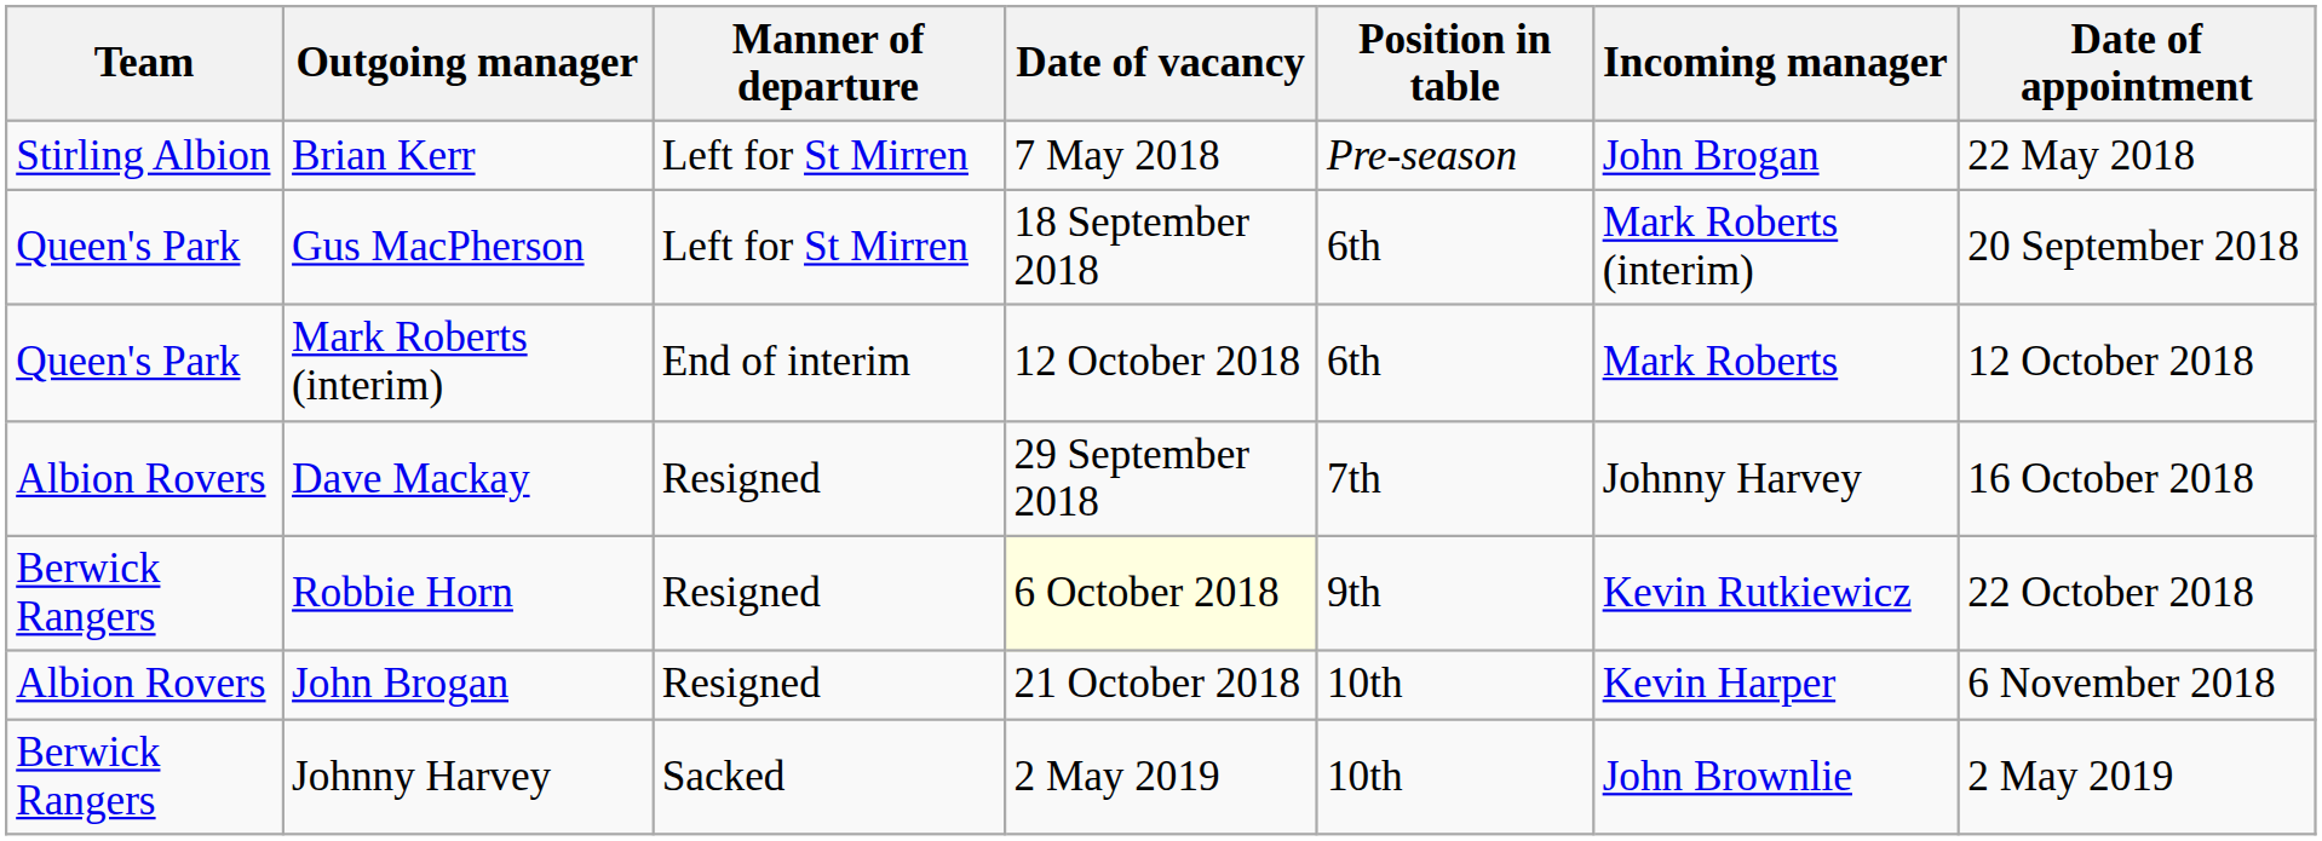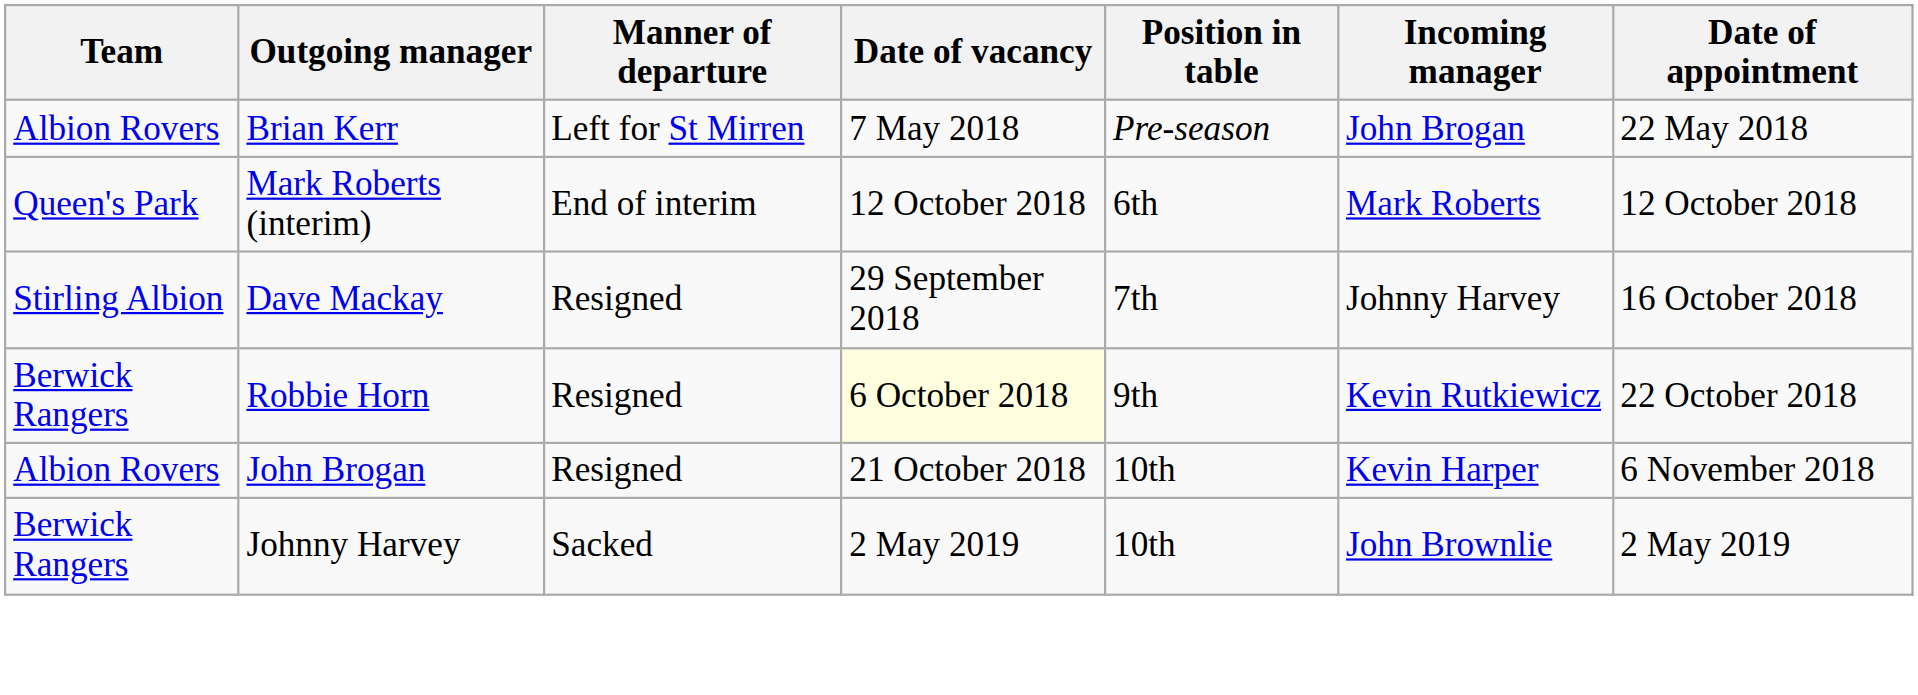 <table class="wikitable sortable">
 <tr>
 <th>Team</th>
 <th>Outgoing manager</th>
 <th>Manner of departure</th>
 <th>Date of vacancy</th>
 <th>Position in table</th>
 <th>Incoming manager</th>
 <th>Date of appointment</th>
 </tr>
 <tr>
-<td><a href='#'>Stirling Albion</a></td>
+<td><a href='#'>Albion Rovers</a></td>
 <td> <a href='#'>Brian Kerr</a></td>
 <td>Left for <a href='#'>St Mirren</a></td>
 <td>7 May 2018</td>
 <td><em>Pre-season</em></td>
 <td> <a href='#'>John Brogan</a></td>
 <td>22 May 2018</td>
-</tr>
-<tr>
-<td><a href='#'>Queen's Park</a></td>
-<td> <a href='#'>Gus MacPherson</a></td>
-<td>Left for <a href='#'>St Mirren</a></td>
-<td>18 September 2018</td>
-<td>6th</td>
-<td> <a href='#'>Mark Roberts</a> (interim)</td>
-<td>20 September 2018</td>
 </tr>
 <tr>
 <td><a href='#'>Queen's Park</a></td>
 <td> <a href='#'>Mark Roberts</a> (interim)</td>
 <td>End of interim</td>
 <td>12 October 2018</td>
 <td>6th</td>
 <td> <a href='#'>Mark Roberts</a></td>
 <td>12 October 2018</td>
 </tr>
 <tr>
-<td><a href='#'>Albion Rovers</a></td>
+<td><a href='#'>Stirling Albion</a></td>
 <td> <a href='#'>Dave Mackay</a></td>
 <td>Resigned</td>
 <td>29 September 2018</td>
 <td>7th</td>
 <td> Johnny Harvey</td>
 <td>16 October 2018</td>
 </tr>
 <tr>
 <td><a href='#'>Berwick Rangers</a></td>
 <td> <a href='#'>Robbie Horn</a></td>
 <td>Resigned</td>
 <td style="background: lightyellow;">6 October 2018</td>
 <td>9th</td>
 <td> <a href='#'>Kevin Rutkiewicz</a></td>
 <td>22 October 2018</td>
 </tr>
 <tr>
 <td><a href='#'>Albion Rovers</a></td>
 <td> <a href='#'>John Brogan</a></td>
 <td>Resigned</td>
 <td>21 October 2018</td>
 <td>10th</td>
 <td> <a href='#'>Kevin Harper</a></td>
 <td>6 November 2018</td>
 </tr>
 <tr>
 <td><a href='#'>Berwick Rangers</a></td>
 <td> Johnny Harvey</td>
 <td>Sacked</td>
 <td>2 May 2019</td>
 <td>10th</td>
 <td> <a href='#'>John Brownlie</a></td>
 <td>2 May 2019</td>
 </tr>
 </table>
